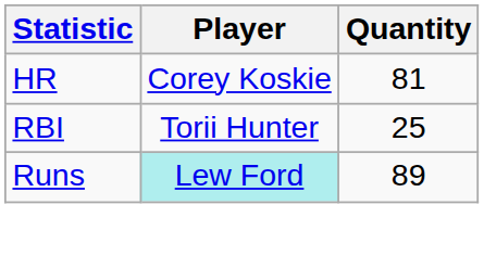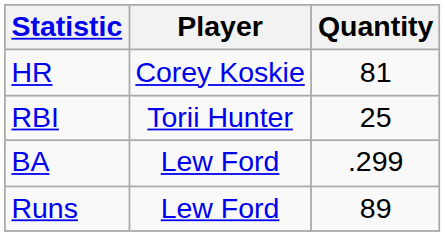 <table class="wikitable" style="text-align: center;">
 <tr>
 <th><a href='#'>Statistic</a></th>
 <th>Player</th>
 <th>Quantity</th>
 </tr>
 <tr>
 <td align="left"><a href='#'>HR</a></td>
 <td><a href='#'>Corey Koskie</a></td>
 <td>81</td>
 </tr>
 <tr>
 <td align="left"><a href='#'>RBI</a></td>
 <td><a href='#'>Torii Hunter</a></td>
 <td>25</td>
 </tr>
 <tr>
+<td align="left"><a href='#'>BA</a></td>
+<td><a href='#'>Lew Ford</a></td>
+<td>.299</td>
+</tr>
+<tr>
 <td align="left"><a href='#'>Runs</a></td>
-<td style="background: paleturquoise;"><a href='#'>Lew Ford</a></td>
+<td><a href='#'>Lew Ford</a></td>
 <td>89</td>
 </tr>
 </table>
